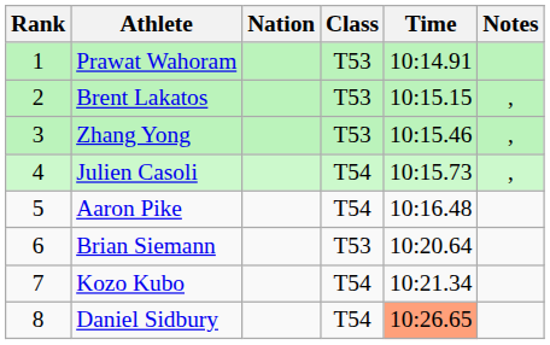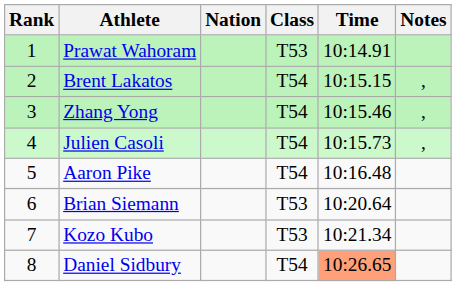 <table class="wikitable sortable" style="text-align:center">
 <tr>
 <th>Rank</th>
 <th>Athlete</th>
 <th>Nation</th>
 <th>Class</th>
 <th>Time</th>
 <th>Notes</th>
 </tr>
 <tr bgcolor=bbf3bb>
 <td>1</td>
 <td align="left"><a href='#'>Prawat Wahoram</a></td>
 <td align="left"></td>
 <td>T53</td>
 <td>10:14.91</td>
 <td></td>
 </tr>
 <tr bgcolor=bbf3bb>
 <td>2</td>
 <td align="left"><a href='#'>Brent Lakatos</a></td>
 <td align="left"></td>
-<td>T53</td>
+<td>T54</td>
 <td>10:15.15</td>
 <td>, </td>
 </tr>
 <tr bgcolor=bbf3bb>
 <td>3</td>
 <td align="left"><a href='#'>Zhang Yong</a></td>
 <td align="left"></td>
-<td>T53</td>
+<td>T54</td>
 <td>10:15.46</td>
 <td>, </td>
 </tr>
 <tr bgcolor=ccf9cc>
 <td>4</td>
 <td align="left"><a href='#'>Julien Casoli</a></td>
 <td align="left"></td>
 <td>T54</td>
 <td>10:15.73</td>
 <td>, </td>
 </tr>
 <tr>
 <td>5</td>
 <td align="left"><a href='#'>Aaron Pike</a></td>
 <td align="left"></td>
 <td>T54</td>
 <td>10:16.48</td>
 <td></td>
 </tr>
 <tr>
 <td>6</td>
 <td align="left"><a href='#'>Brian Siemann</a></td>
 <td align="left"></td>
 <td>T53</td>
 <td>10:20.64</td>
 <td></td>
 </tr>
 <tr>
 <td>7</td>
 <td align="left"><a href='#'>Kozo Kubo</a></td>
 <td align="left"></td>
-<td>T54</td>
+<td>T53</td>
 <td>10:21.34</td>
 <td></td>
 </tr>
 <tr>
 <td>8</td>
 <td align="left"><a href='#'>Daniel Sidbury</a></td>
 <td align="left"></td>
 <td>T54</td>
 <td style="background: lightsalmon;">10:26.65</td>
 <td></td>
 </tr>
 </table>
